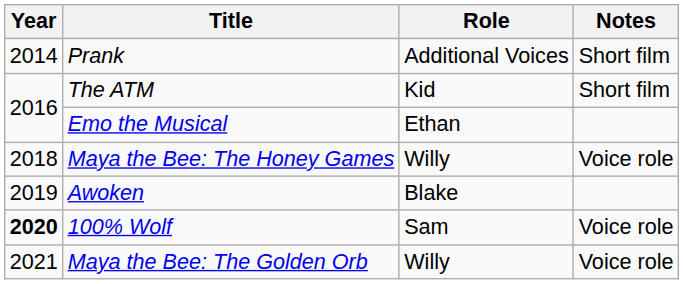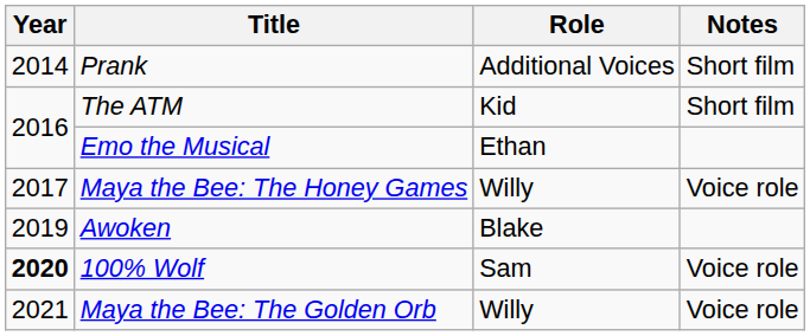 <table class = "wikitable sortable">
 <tr>
 <th>Year</th>
 <th>Title</th>
 <th>Role</th>
 <th>Notes</th>
 </tr>
 <tr>
 <td>2014</td>
 <td><em>Prank</em></td>
 <td>Additional Voices</td>
 <td>Short film</td>
 </tr>
 <tr>
 <td rowspan="2">2016</td>
 <td><em>The ATM</em></td>
 <td>Kid</td>
 <td>Short film</td>
 </tr>
 <tr>
 <td><em><a href='#'>Emo the Musical</a></em></td>
 <td>Ethan</td>
 <td></td>
 </tr>
 <tr>
-<td>2018</td>
+<td>2017</td>
 <td><em><a href='#'>Maya the Bee: The Honey Games</a></em></td>
 <td>Willy</td>
 <td>Voice role</td>
 </tr>
 <tr>
 <td>2019</td>
 <td><em><a href='#'>Awoken</a></em></td>
 <td>Blake</td>
 <td></td>
 </tr>
 <tr>
 <td><strong>2020</strong></td>
 <td><em><a href='#'>100% Wolf</a></em></td>
 <td>Sam</td>
 <td>Voice role</td>
 </tr>
 <tr>
 <td>2021</td>
 <td><em><a href='#'>Maya the Bee: The Golden Orb</a></em></td>
 <td>Willy</td>
 <td>Voice role</td>
 </tr>
 </table>
